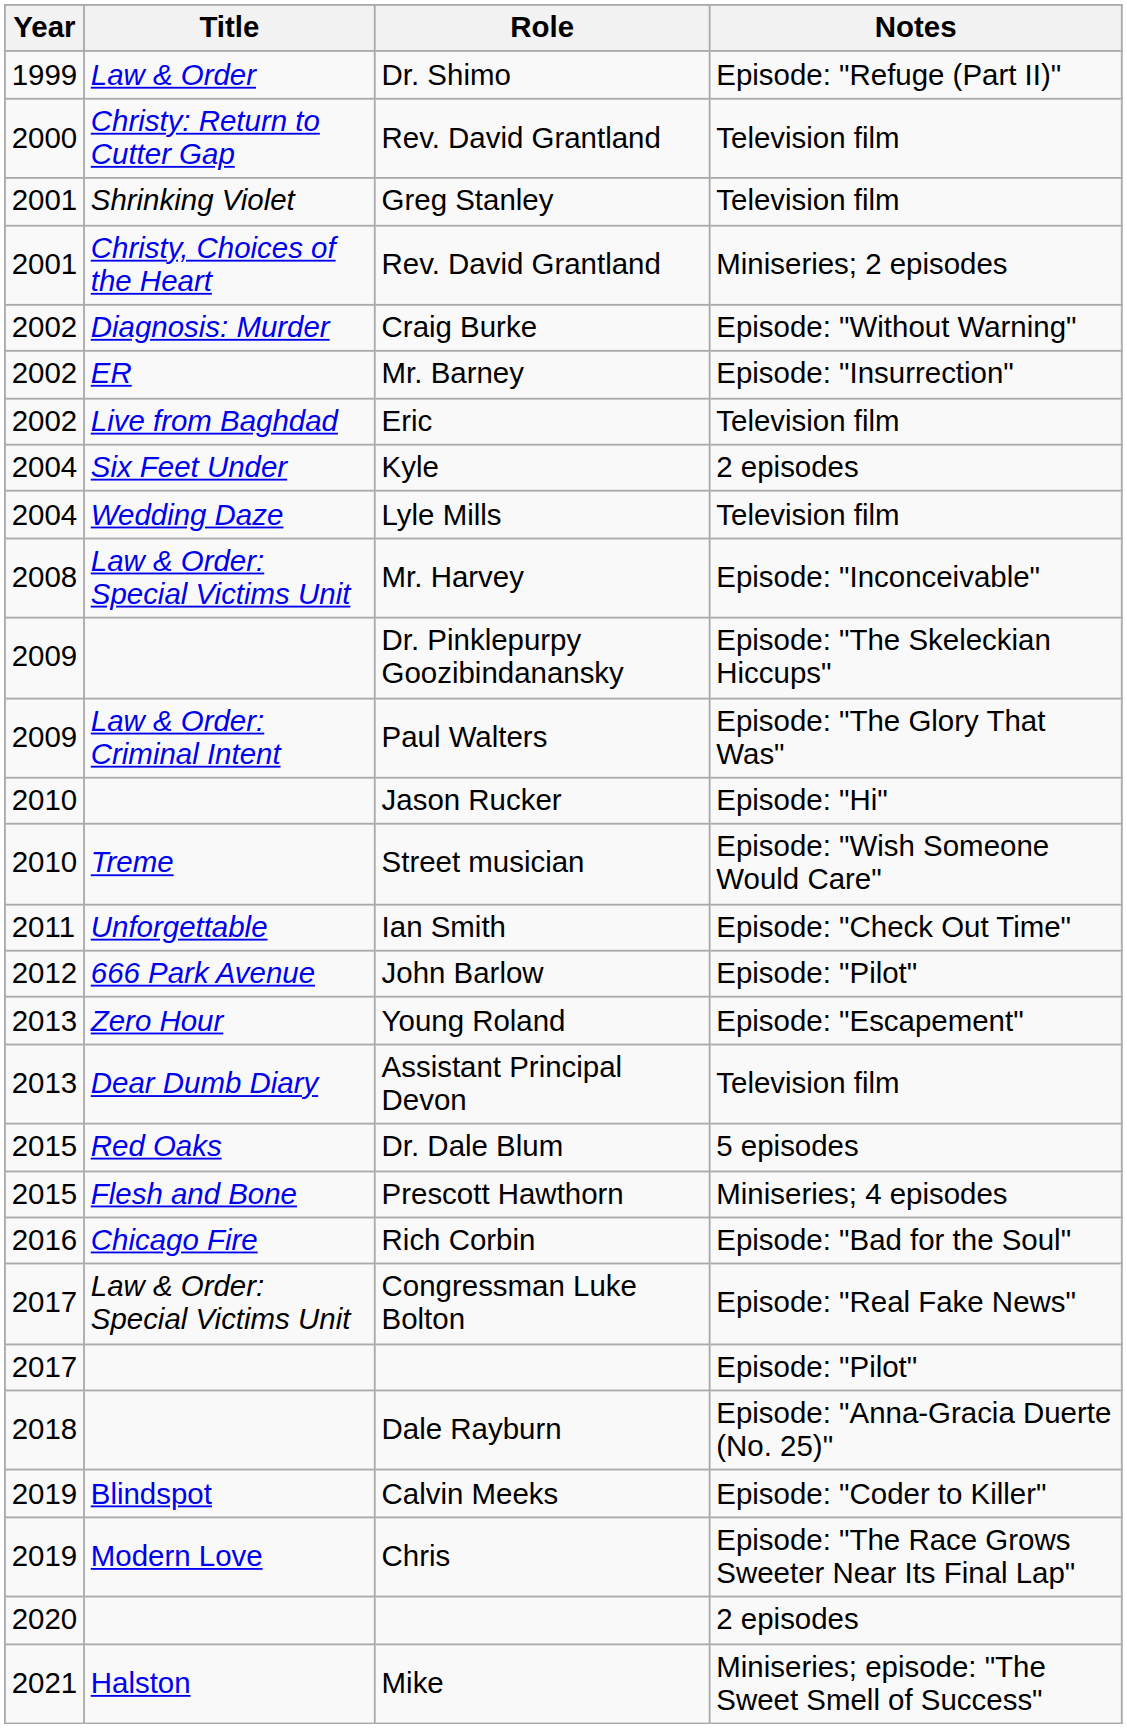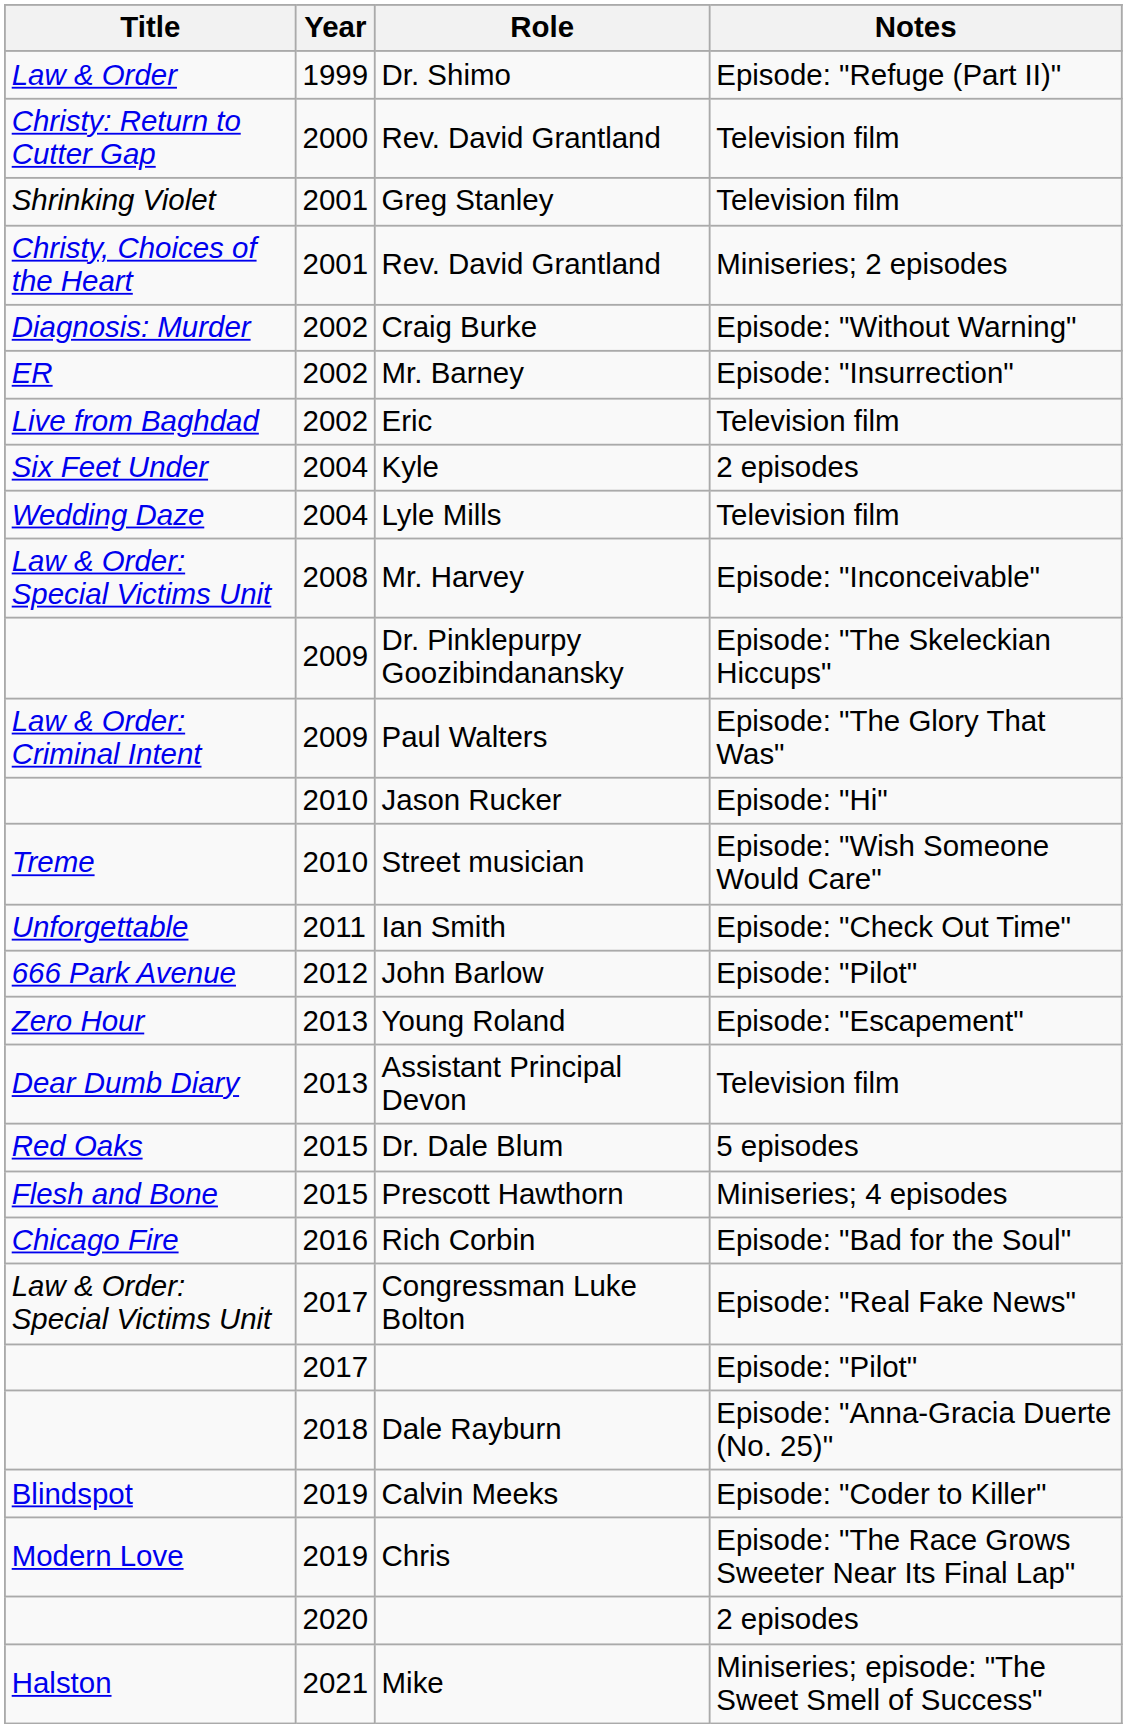 <table class="wikitable sortable">
 <tr>
+<th>Title</th>
 <th>Year</th>
-<th>Title</th>
 <th>Role</th>
 <th class="unsortable">Notes</th>
 </tr>
 <tr>
+<td><em><a href='#'>Law & Order</a></em></td>
 <td>1999</td>
-<td><em><a href='#'>Law & Order</a></em></td>
 <td>Dr. Shimo</td>
 <td>Episode: "Refuge (Part II)"</td>
 </tr>
 <tr>
+<td><em><a href='#'>Christy: Return to Cutter Gap</a></em></td>
 <td>2000</td>
-<td><em><a href='#'>Christy: Return to Cutter Gap</a></em></td>
 <td>Rev. David Grantland</td>
 <td>Television film</td>
 </tr>
 <tr>
+<td><em>Shrinking Violet</em></td>
 <td>2001</td>
-<td><em>Shrinking Violet</em></td>
 <td>Greg Stanley</td>
 <td>Television film</td>
 </tr>
 <tr>
+<td><em><a href='#'>Christy, Choices of the Heart</a></em></td>
 <td>2001</td>
-<td><em><a href='#'>Christy, Choices of the Heart</a></em></td>
 <td>Rev. David Grantland</td>
 <td>Miniseries; 2 episodes</td>
 </tr>
 <tr>
+<td><em><a href='#'>Diagnosis: Murder</a></em></td>
 <td>2002</td>
-<td><em><a href='#'>Diagnosis: Murder</a></em></td>
 <td>Craig Burke</td>
 <td>Episode: "Without Warning"</td>
 </tr>
 <tr>
+<td><em><a href='#'>ER</a></em></td>
 <td>2002</td>
-<td><em><a href='#'>ER</a></em></td>
 <td>Mr. Barney</td>
 <td>Episode: "Insurrection"</td>
 </tr>
 <tr>
+<td><em><a href='#'>Live from Baghdad</a></em></td>
 <td>2002</td>
-<td><em><a href='#'>Live from Baghdad</a></em></td>
 <td>Eric</td>
 <td>Television film</td>
 </tr>
 <tr>
+<td><em><a href='#'>Six Feet Under</a></em></td>
 <td>2004</td>
-<td><em><a href='#'>Six Feet Under</a></em></td>
 <td>Kyle</td>
 <td>2 episodes</td>
 </tr>
 <tr>
+<td><em><a href='#'>Wedding Daze</a></em></td>
 <td>2004</td>
-<td><em><a href='#'>Wedding Daze</a></em></td>
 <td>Lyle Mills</td>
 <td>Television film</td>
 </tr>
 <tr>
+<td><em><a href='#'>Law & Order: Special Victims Unit</a></em></td>
 <td>2008</td>
-<td><em><a href='#'>Law & Order: Special Victims Unit</a></em></td>
 <td>Mr. Harvey</td>
 <td>Episode: "Inconceivable"</td>
 </tr>
 <tr>
+<td><em></em></td>
 <td>2009</td>
-<td><em></em></td>
 <td>Dr. Pinklepurpy Goozibindanansky</td>
 <td>Episode: "The Skeleckian Hiccups"</td>
 </tr>
 <tr>
+<td><em><a href='#'>Law & Order: Criminal Intent</a></em></td>
 <td>2009</td>
-<td><em><a href='#'>Law & Order: Criminal Intent</a></em></td>
 <td>Paul Walters</td>
 <td>Episode: "The Glory That Was"</td>
 </tr>
 <tr>
+<td><em></em></td>
 <td>2010</td>
-<td><em></em></td>
 <td>Jason Rucker</td>
 <td>Episode: "Hi"</td>
 </tr>
 <tr>
+<td><em><a href='#'>Treme</a></em></td>
 <td>2010</td>
-<td><em><a href='#'>Treme</a></em></td>
 <td>Street musician</td>
 <td>Episode: "Wish Someone Would Care"</td>
 </tr>
 <tr>
+<td><em><a href='#'>Unforgettable</a></em></td>
 <td>2011</td>
-<td><em><a href='#'>Unforgettable</a></em></td>
 <td>Ian Smith</td>
 <td>Episode: "Check Out Time"</td>
 </tr>
 <tr>
+<td><em><a href='#'>666 Park Avenue</a></em></td>
 <td>2012</td>
-<td><em><a href='#'>666 Park Avenue</a></em></td>
 <td>John Barlow</td>
 <td>Episode: "Pilot"</td>
 </tr>
 <tr>
+<td><em><a href='#'>Zero Hour</a></em></td>
 <td>2013</td>
-<td><em><a href='#'>Zero Hour</a></em></td>
 <td>Young Roland</td>
 <td>Episode: "Escapement"</td>
 </tr>
 <tr>
+<td><em><a href='#'>Dear Dumb Diary</a></em></td>
 <td>2013</td>
-<td><em><a href='#'>Dear Dumb Diary</a></em></td>
 <td>Assistant Principal Devon</td>
 <td>Television film</td>
 </tr>
 <tr>
+<td><em><a href='#'>Red Oaks</a></em></td>
 <td>2015</td>
-<td><em><a href='#'>Red Oaks</a></em></td>
 <td>Dr. Dale Blum</td>
 <td>5 episodes</td>
 </tr>
 <tr>
+<td><em><a href='#'>Flesh and Bone</a></em></td>
 <td>2015</td>
-<td><em><a href='#'>Flesh and Bone</a></em></td>
 <td>Prescott Hawthorn</td>
 <td>Miniseries; 4 episodes</td>
 </tr>
 <tr>
+<td><em><a href='#'>Chicago Fire</a></em></td>
 <td>2016</td>
-<td><em><a href='#'>Chicago Fire</a></em></td>
 <td>Rich Corbin</td>
 <td>Episode: "Bad for the Soul"</td>
 </tr>
 <tr>
+<td><em>Law & Order: Special Victims Unit</td>
 <td>2017</td>
-<td><em>Law & Order: Special Victims Unit</td>
 <td>Congressman Luke Bolton</td>
 <td>Episode: "Real Fake News"</td>
 </tr>
 <tr>
+<td></em><em></td>
 <td>2017</td>
-<td></em><em></td>
 <td></td>
 <td>Episode: "Pilot"</td>
 </tr>
 <tr>
+<td></em><em></td>
 <td>2018</td>
-<td></em><em></td>
 <td>Dale Rayburn</td>
 <td>Episode: "Anna-Gracia Duerte (No. 25)"</td>
 </tr>
 <tr>
+<td></em><a href='#'>Blindspot</a><em></td>
 <td>2019</td>
-<td></em><a href='#'>Blindspot</a><em></td>
 <td>Calvin Meeks</td>
 <td>Episode: "Coder to Killer"</td>
 </tr>
 <tr>
+<td></em><a href='#'>Modern Love</a><em></td>
 <td>2019</td>
-<td></em><a href='#'>Modern Love</a><em></td>
 <td>Chris</td>
 <td>Episode: "The Race Grows Sweeter Near Its Final Lap"</td>
 </tr>
 <tr>
+<td></em><em></td>
 <td>2020</td>
-<td></em><em></td>
 <td></td>
 <td>2 episodes</td>
 </tr>
 <tr>
+<td></em><a href='#'>Halston</a><em></td>
 <td>2021</td>
-<td></em><a href='#'>Halston</a><em></td>
 <td>Mike</td>
 <td>Miniseries; episode: "The Sweet Smell of Success"</td>
 </tr>
 </table>
